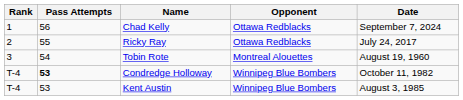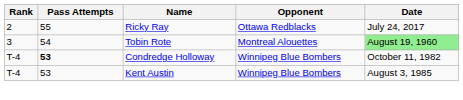 <table class="wikitable" style="width:60%; text-align:left; border-collapse:collapse;">
 <tr>
 <th>Rank</th>
 <th>Pass Attempts</th>
 <th>Name</th>
 <th>Opponent</th>
 <th>Date</th>
-</tr>
-<tr>
-<td>1</td>
-<td>56</td>
-<td><a href='#'>Chad Kelly</a></td>
-<td><a href='#'>Ottawa Redblacks</a></td>
-<td>September 7, 2024</td>
 </tr>
 <tr>
 <td>2</td>
 <td>55</td>
 <td><a href='#'>Ricky Ray</a></td>
 <td><a href='#'>Ottawa Redblacks</a></td>
 <td>July 24, 2017</td>
 </tr>
 <tr>
 <td>3</td>
 <td>54</td>
 <td><a href='#'>Tobin Rote</a></td>
 <td><a href='#'>Montreal Alouettes</a></td>
-<td>August 19, 1960</td>
+<td style="background: lightgreen;">August 19, 1960</td>
 </tr>
 <tr>
 <td>T-4</td>
 <td><strong>53</strong></td>
 <td><a href='#'>Condredge Holloway</a></td>
 <td><a href='#'>Winnipeg Blue Bombers</a></td>
 <td>October 11, 1982</td>
 </tr>
 <tr>
 <td>T-4</td>
 <td>53</td>
 <td><a href='#'>Kent Austin</a></td>
 <td><a href='#'>Winnipeg Blue Bombers</a></td>
 <td>August 3, 1985</td>
 </tr>
 </table>
